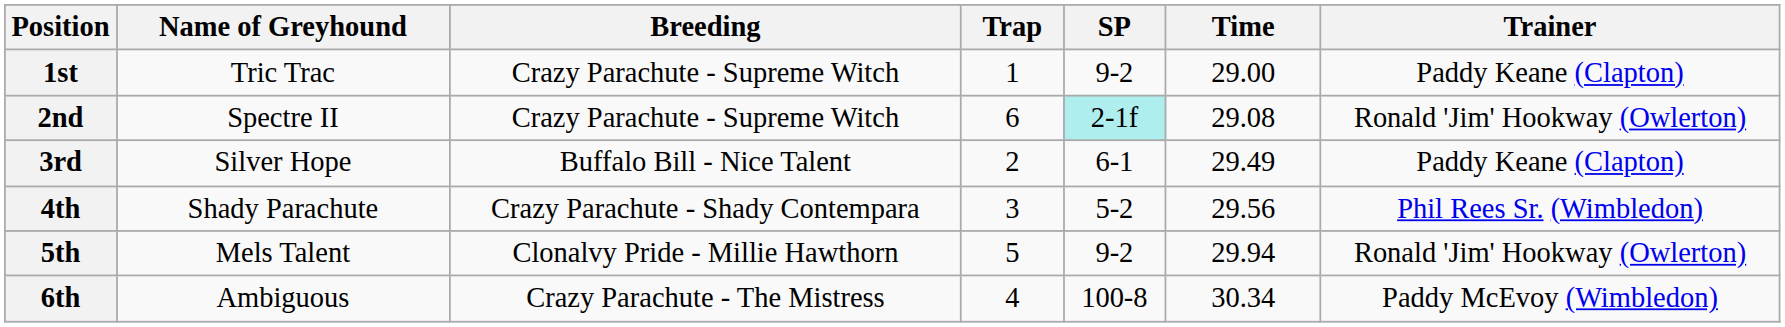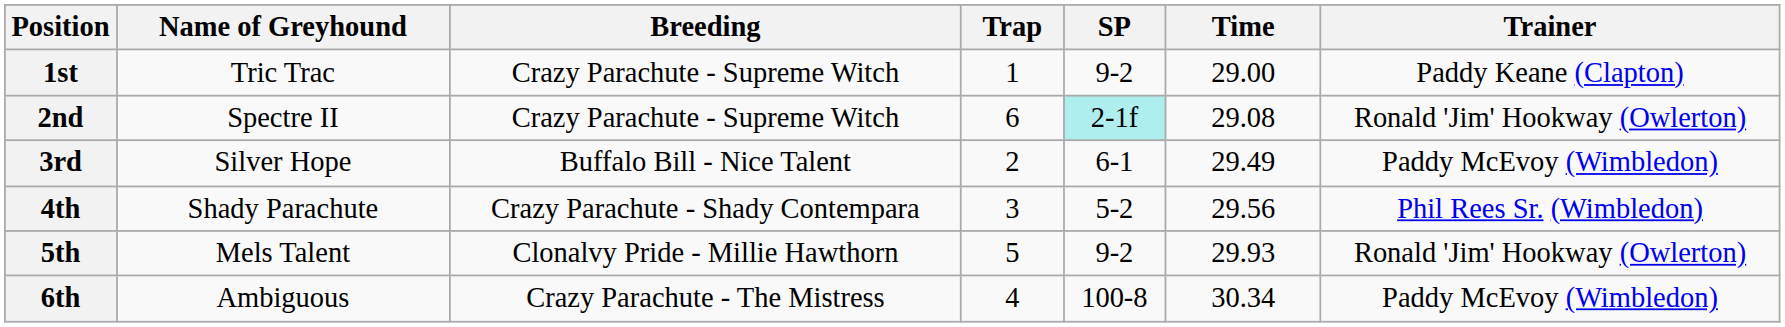 <table class="wikitable" style="text-align: center">
 <tr>
 <th width=50>Position</th>
 <th width=180>Name of Greyhound</th>
 <th width=280>Breeding</th>
 <th width=50>Trap</th>
 <th width=50>SP</th>
 <th width=80>Time</th>
 <th width=250>Trainer</th>
 </tr>
 <tr>
 <th>1st</th>
 <td>Tric Trac</td>
 <td>Crazy Parachute - Supreme Witch</td>
 <td>1</td>
 <td>9-2</td>
 <td>29.00</td>
 <td>Paddy Keane <a href='#'>(Clapton)</a></td>
 </tr>
 <tr>
 <th>2nd</th>
 <td>Spectre II</td>
 <td>Crazy Parachute - Supreme Witch</td>
 <td>6</td>
 <td style="background: paleturquoise;">2-1f</td>
 <td>29.08</td>
 <td>Ronald 'Jim' Hookway <a href='#'>(Owlerton)</a></td>
 </tr>
 <tr>
 <th>3rd</th>
 <td>Silver Hope</td>
 <td>Buffalo Bill - Nice Talent</td>
 <td>2</td>
 <td>6-1</td>
 <td>29.49</td>
-<td>Paddy Keane <a href='#'>(Clapton)</a></td>
+<td>Paddy McEvoy <a href='#'>(Wimbledon)</a></td>
 </tr>
 <tr>
 <th>4th</th>
 <td>Shady Parachute</td>
 <td>Crazy Parachute - Shady Contempara</td>
 <td>3</td>
 <td>5-2</td>
 <td>29.56</td>
 <td><a href='#'>Phil Rees Sr.</a> <a href='#'>(Wimbledon)</a></td>
 </tr>
 <tr>
 <th>5th</th>
 <td>Mels Talent</td>
 <td>Clonalvy Pride - Millie Hawthorn</td>
 <td>5</td>
 <td>9-2</td>
-<td>29.94</td>
+<td>29.93</td>
 <td>Ronald 'Jim' Hookway <a href='#'>(Owlerton)</a></td>
 </tr>
 <tr>
 <th>6th</th>
 <td>Ambiguous</td>
 <td>Crazy Parachute - The Mistress</td>
 <td>4</td>
 <td>100-8</td>
 <td>30.34</td>
 <td>Paddy McEvoy <a href='#'>(Wimbledon)</a></td>
 </tr>
 </table>
